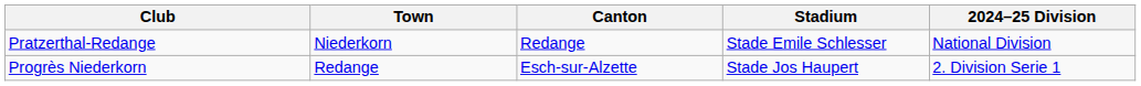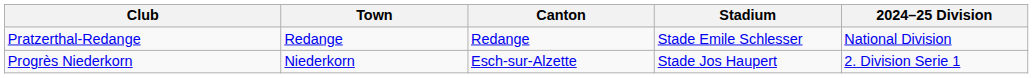 <table class="wikitable">
 <tr>
 <th style="width:300px;">Club</th>
 <th style="width:200px;">Town</th>
 <th style="width:200px;">Canton</th>
 <th style="width:200px;">Stadium</th>
 <th style="width:200px;">2024–25 Division</th>
 </tr>
 <tr>
 <td><a href='#'>Pratzerthal-Redange</a></td>
-<td><a href='#'>Niederkorn</a></td>
+<td><a href='#'>Redange</a></td>
 <td><a href='#'>Redange</a></td>
 <td><a href='#'>Stade Emile Schlesser</a></td>
 <td><a href='#'>National Division</a></td>
 </tr>
 <tr>
 <td><a href='#'>Progrès Niederkorn</a></td>
-<td><a href='#'>Redange</a></td>
+<td><a href='#'>Niederkorn</a></td>
 <td><a href='#'>Esch-sur-Alzette</a></td>
 <td><a href='#'>Stade Jos Haupert</a></td>
 <td><a href='#'>2. Division Serie 1</a></td>
 </tr>
 </table>
